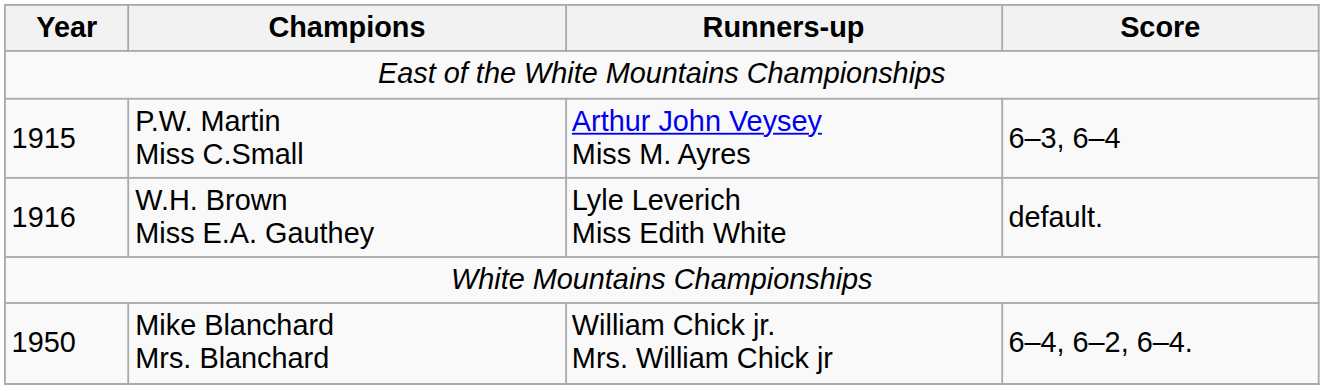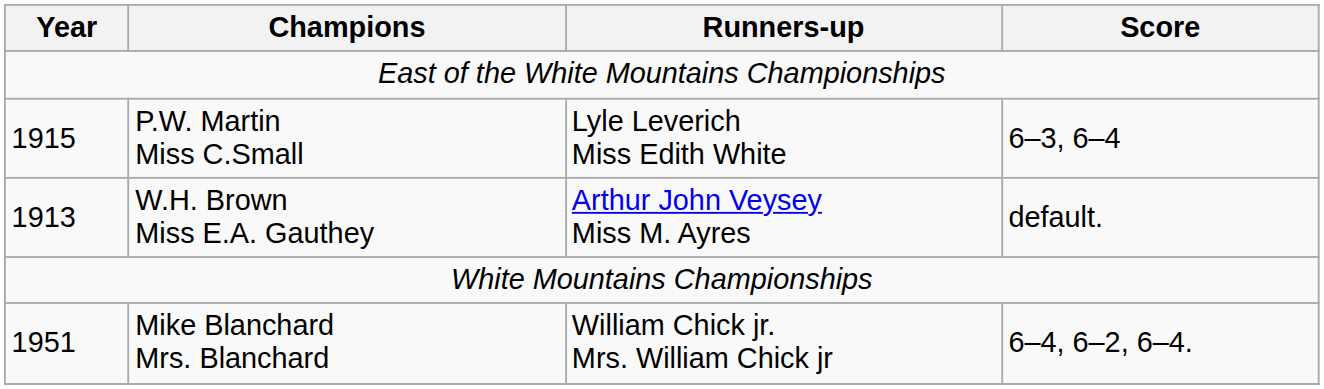 <table class="wikitable" style="font-size:98%;">
 <tr>
 <th style="width:60px;">Year</th>
 <th style="width:230px;">Champions</th>
 <th style="width:230px;">Runners-up</th>
 <th style="width:165px;">Score</th>
 </tr>
 <tr>
 <td colspan=4 align=center><em>East of the White Mountains Championships</em></td>
 </tr>
 <tr>
 <td>1915</td>
 <td> P.W. Martin<br> Miss C.Small</td>
-<td> <a href='#'>Arthur John Veysey</a><br> Miss M. Ayres</td>
+<td> Lyle Leverich<br> Miss Edith White</td>
 <td>6–3, 6–4</td>
 </tr>
 <tr>
-<td>1916</td>
+<td>1913</td>
 <td> W.H. Brown<br> Miss E.A. Gauthey</td>
-<td> Lyle Leverich<br> Miss Edith White</td>
+<td> <a href='#'>Arthur John Veysey</a><br> Miss M. Ayres</td>
 <td>default.</td>
 </tr>
 <tr>
 <td colspan=4 align=center><em>White Mountains Championships</em></td>
 </tr>
 <tr>
-<td>1950</td>
+<td>1951</td>
 <td> Mike Blanchard<br> Mrs. Blanchard</td>
 <td> William Chick jr.<br> Mrs.  William Chick jr</td>
 <td>6–4, 6–2, 6–4.</td>
 </tr>
 <tr>
 </tr>
 </table>
